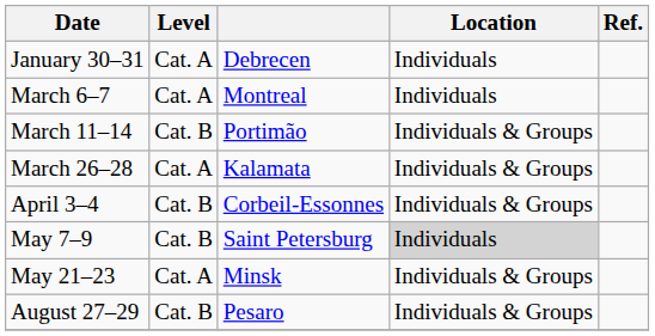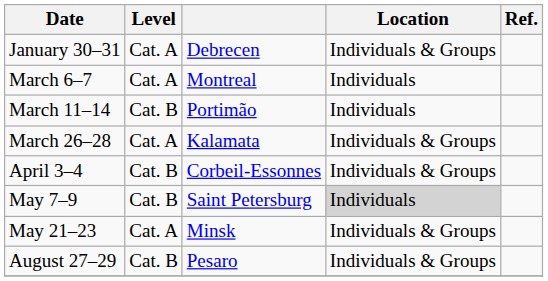 <table class="wikitable sortable">
 <tr>
 <th>Date</th>
 <th>Level</th>
 <th></th>
 <th>Location</th>
 <th>Ref.</th>
 </tr>
 <tr>
 <td>January 30–31</td>
 <td>Cat. A</td>
 <td> <a href='#'>Debrecen</a></td>
-<td>Individuals</td>
+<td>Individuals & Groups</td>
 <td></td>
 </tr>
 <tr>
 <td>March 6–7</td>
 <td>Cat. A</td>
 <td> <a href='#'>Montreal</a></td>
 <td>Individuals</td>
 <td></td>
 </tr>
 <tr>
 <td>March 11–14</td>
 <td>Cat. B</td>
 <td> <a href='#'>Portimão</a></td>
-<td>Individuals & Groups</td>
+<td>Individuals</td>
 <td></td>
 </tr>
 <tr>
 <td>March 26–28</td>
 <td>Cat. A</td>
 <td> <a href='#'>Kalamata</a></td>
 <td>Individuals & Groups</td>
 <td></td>
 </tr>
 <tr>
 <td>April 3–4</td>
 <td>Cat. B</td>
 <td> <a href='#'>Corbeil-Essonnes</a></td>
 <td>Individuals & Groups</td>
 <td></td>
 </tr>
 <tr>
 <td>May 7–9</td>
 <td>Cat. B</td>
 <td> <a href='#'>Saint Petersburg</a></td>
 <td style="background: lightgrey;">Individuals</td>
 <td></td>
 </tr>
 <tr>
 <td>May 21–23</td>
 <td>Cat. A</td>
 <td> <a href='#'>Minsk</a></td>
 <td>Individuals & Groups</td>
 <td></td>
 </tr>
 <tr>
 <td>August 27–29</td>
 <td>Cat. B</td>
 <td> <a href='#'>Pesaro</a></td>
 <td>Individuals & Groups</td>
 <td></td>
 </tr>
 <tr>
 </tr>
 </table>
